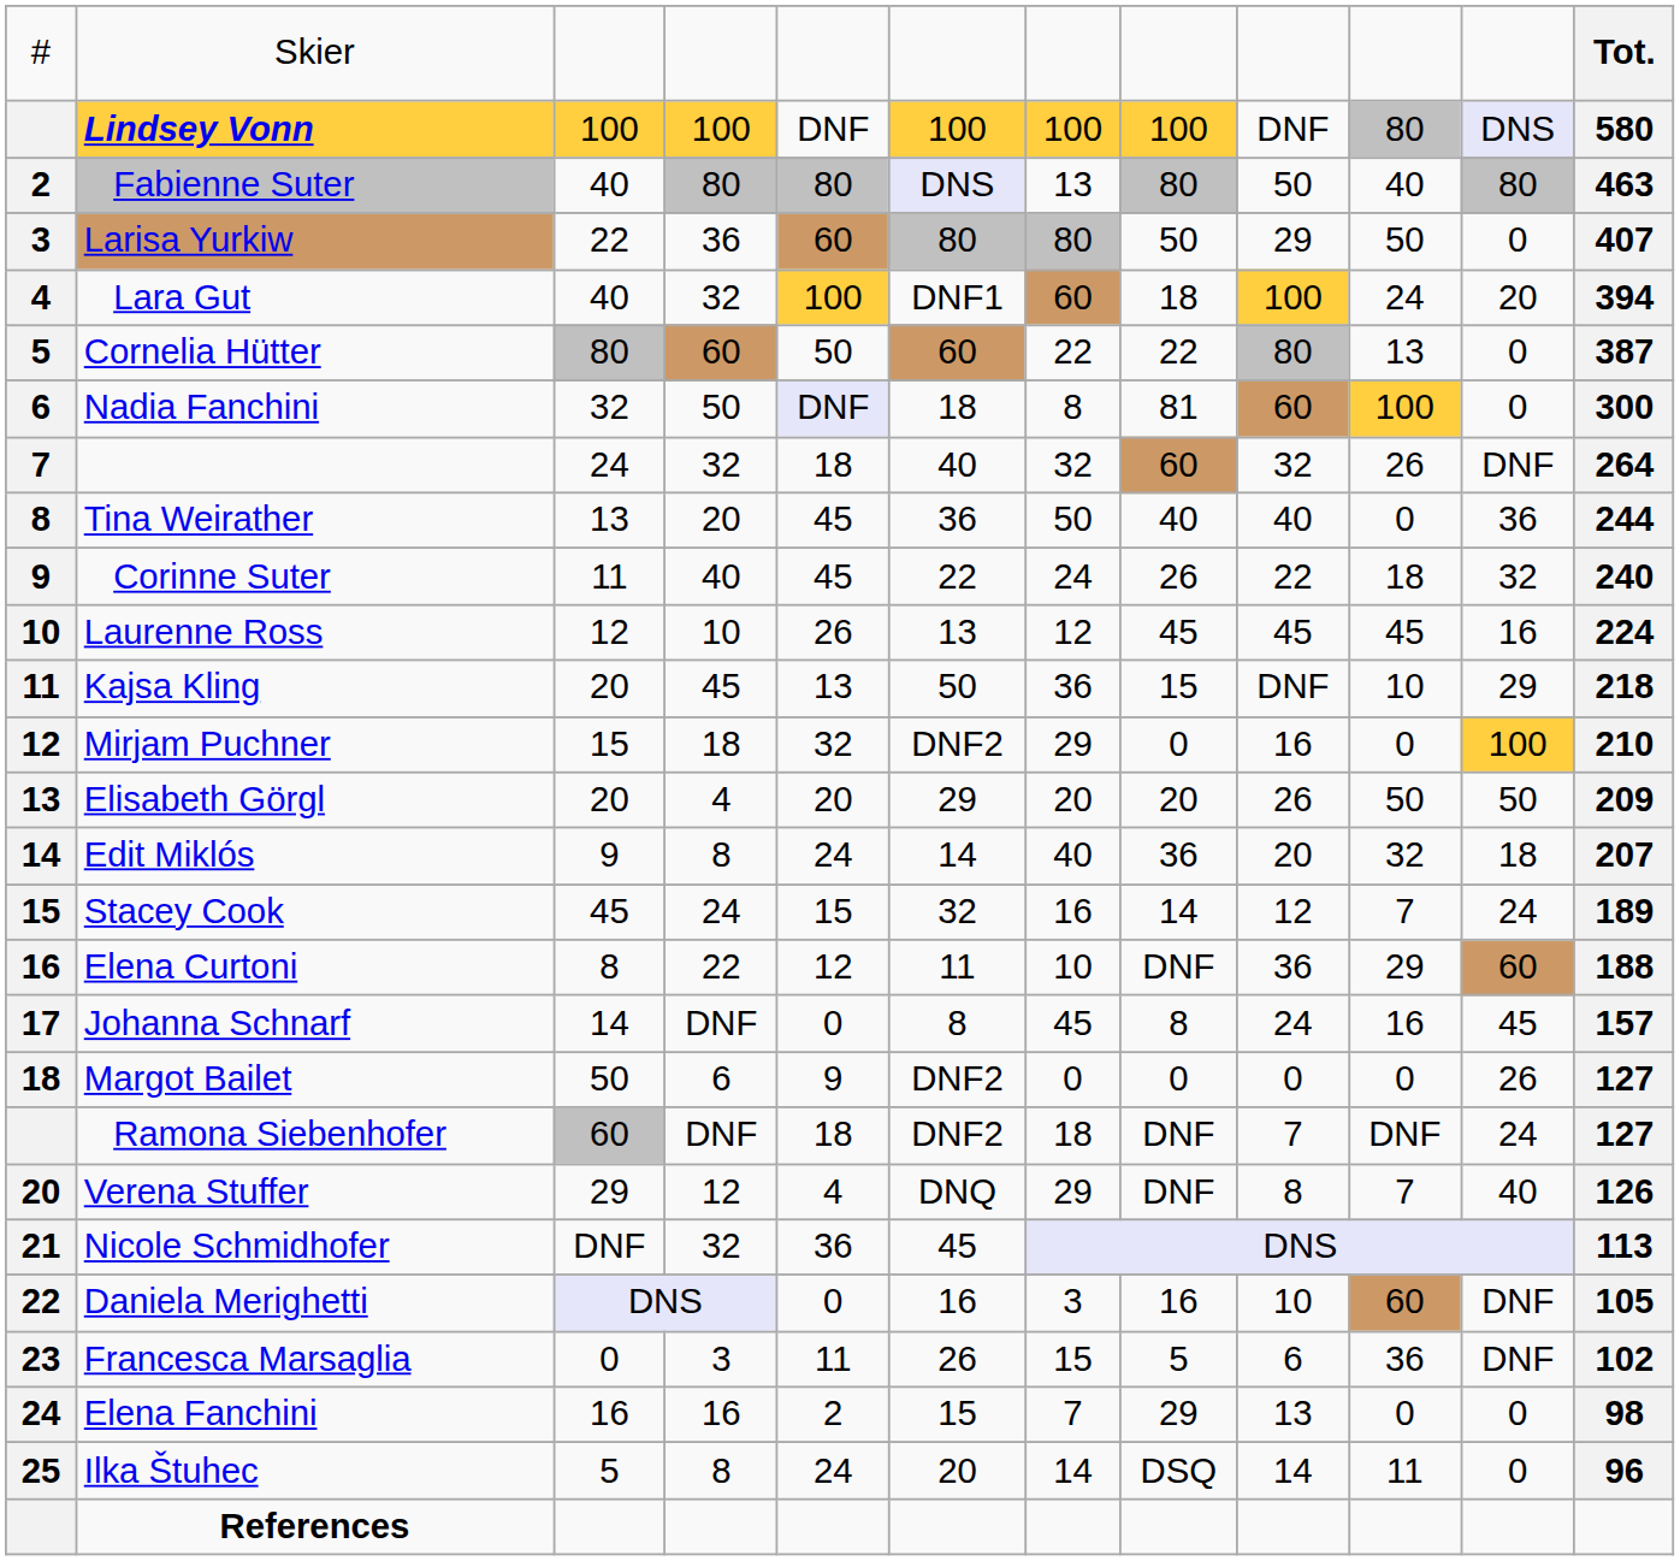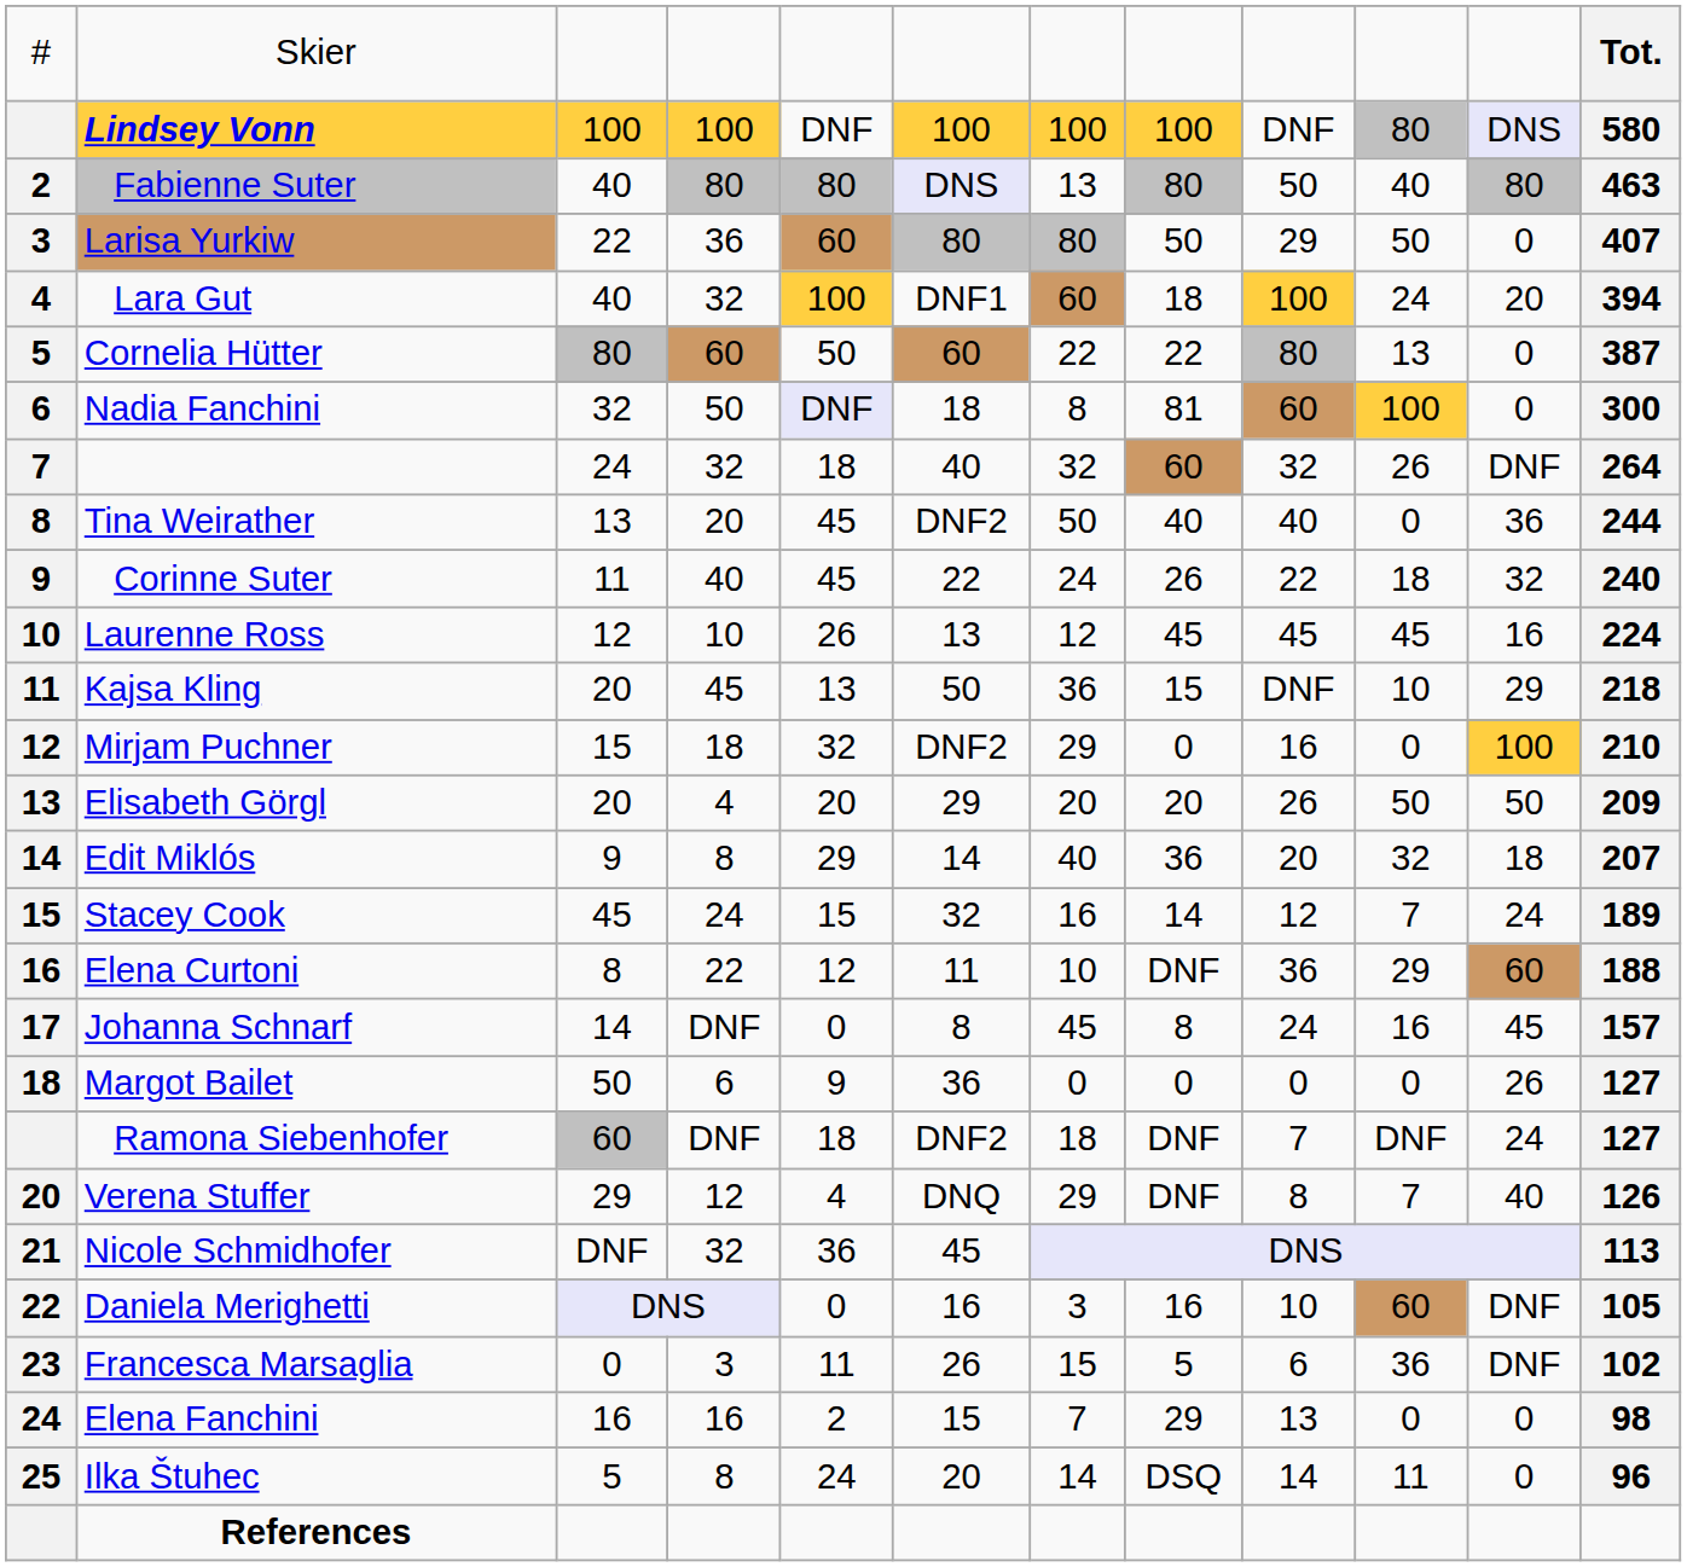 <table class="wikitable" width=60% style="font-size:100%; text-align:center;">
 <tr>
 <td>#</td>
 <td>Skier</td>
 <td><br></td>
 <td><br></td>
 <td><br></td>
 <td><br></td>
 <td><br></td>
 <td><br></td>
 <td><br></td>
 <td><br></td>
 <td><br>  </td>
 <th>Tot.</th>
 </tr>
 <tr>
 <th></th>
 <td align=left bgcolor=ffcf40> <strong><em><a href='#'>Lindsey Vonn</a></em></strong></td>
 <td bgcolor=ffcf40>100</td>
 <td bgcolor=ffcf40>100</td>
 <td>DNF</td>
 <td bgcolor=ffcf40>100</td>
 <td bgcolor=ffcf40>100</td>
 <td bgcolor=ffcf40>100</td>
 <td>DNF</td>
 <td bgcolor=c0c0c0>80</td>
 <td bgcolor=lavender>DNS</td>
 <th>580</th>
 </tr>
 <tr>
 <th>2</th>
 <td align=left bgcolor=c0c0c0>   <a href='#'>Fabienne Suter</a></td>
 <td>40</td>
 <td bgcolor=c0c0c0>80</td>
 <td bgcolor=c0c0c0>80</td>
 <td bgcolor=lavender>DNS</td>
 <td>13</td>
 <td bgcolor=c0c0c0>80</td>
 <td>50</td>
 <td>40</td>
 <td bgcolor=c0c0c0>80</td>
 <th>463</th>
 </tr>
 <tr>
 <th>3</th>
 <td align=left bgcolor=cc9966> <a href='#'>Larisa Yurkiw</a></td>
 <td>22</td>
 <td>36</td>
 <td bgcolor=cc9966>60</td>
 <td bgcolor=c0c0c0>80</td>
 <td bgcolor=c0c0c0>80</td>
 <td>50</td>
 <td>29</td>
 <td>50</td>
 <td>0</td>
 <th>407</th>
 </tr>
 <tr>
 <th>4</th>
 <td align=left>   <a href='#'>Lara Gut</a></td>
 <td>40</td>
 <td>32</td>
 <td bgcolor=ffcf40>100</td>
 <td>DNF1</td>
 <td bgcolor=cc9966>60</td>
 <td>18</td>
 <td bgcolor=ffcf40>100</td>
 <td>24</td>
 <td>20</td>
 <th>394</th>
 </tr>
 <tr>
 <th>5</th>
 <td align=left> <a href='#'>Cornelia Hütter</a></td>
 <td bgcolor=c0c0c0>80</td>
 <td bgcolor=cc9966>60</td>
 <td>50</td>
 <td bgcolor=cc9966>60</td>
 <td>22</td>
 <td>22</td>
 <td bgcolor=c0c0c0>80</td>
 <td>13</td>
 <td>0</td>
 <th>387</th>
 </tr>
 <tr>
 <th>6</th>
 <td align=left> <a href='#'>Nadia Fanchini</a></td>
 <td>32</td>
 <td>50</td>
 <td bgcolor=lavender>DNF</td>
 <td>18</td>
 <td>8</td>
 <td>81</td>
 <td bgcolor=cc9966>60</td>
 <td bgcolor=ffcf40>100</td>
 <td>0</td>
 <th>300</th>
 </tr>
 <tr>
 <th>7</th>
 <td align=left></td>
 <td>24</td>
 <td>32</td>
 <td>18</td>
 <td>40</td>
 <td>32</td>
 <td bgcolor=cc9966>60</td>
 <td>32</td>
 <td>26</td>
 <td>DNF</td>
 <th>264</th>
 </tr>
 <tr>
 <th>8</th>
 <td align=left> <a href='#'>Tina Weirather</a></td>
 <td>13</td>
 <td>20</td>
 <td>45</td>
-<td>36</td>
+<td>DNF2</td>
 <td>50</td>
 <td>40</td>
 <td>40</td>
 <td>0</td>
 <td>36</td>
 <th>244</th>
 </tr>
 <tr>
 <th>9</th>
 <td align=left>   <a href='#'>Corinne Suter</a></td>
 <td>11</td>
 <td>40</td>
 <td>45</td>
 <td>22</td>
 <td>24</td>
 <td>26</td>
 <td>22</td>
 <td>18</td>
 <td>32</td>
 <th>240</th>
 </tr>
 <tr>
 <th>10</th>
 <td align=left> <a href='#'>Laurenne Ross</a></td>
 <td>12</td>
 <td>10</td>
 <td>26</td>
 <td>13</td>
 <td>12</td>
 <td>45</td>
 <td>45</td>
 <td>45</td>
 <td>16</td>
 <th>224</th>
 </tr>
 <tr>
 <th>11</th>
 <td align=left> <a href='#'>Kajsa Kling</a></td>
 <td>20</td>
 <td>45</td>
 <td>13</td>
 <td>50</td>
 <td>36</td>
 <td>15</td>
 <td>DNF</td>
 <td>10</td>
 <td>29</td>
 <th>218</th>
 </tr>
 <tr>
 <th>12</th>
 <td align=left> <a href='#'>Mirjam Puchner</a></td>
 <td>15</td>
 <td>18</td>
 <td>32</td>
 <td>DNF2</td>
 <td>29</td>
 <td>0</td>
 <td>16</td>
 <td>0</td>
 <td bgcolor=ffcf40>100</td>
 <th>210</th>
 </tr>
 <tr>
 <th>13</th>
 <td align=left> <a href='#'>Elisabeth Görgl</a></td>
 <td>20</td>
 <td>4</td>
 <td>20</td>
 <td>29</td>
 <td>20</td>
 <td>20</td>
 <td>26</td>
 <td>50</td>
 <td>50</td>
 <th>209</th>
 </tr>
 <tr>
 <th>14</th>
 <td align=left> <a href='#'>Edit Miklós</a></td>
 <td>9</td>
 <td>8</td>
-<td>24</td>
+<td>29</td>
 <td>14</td>
 <td>40</td>
 <td>36</td>
 <td>20</td>
 <td>32</td>
 <td>18</td>
 <th>207</th>
 </tr>
 <tr>
 <th>15</th>
 <td align=left> <a href='#'>Stacey Cook</a></td>
 <td>45</td>
 <td>24</td>
 <td>15</td>
 <td>32</td>
 <td>16</td>
 <td>14</td>
 <td>12</td>
 <td>7</td>
 <td>24</td>
 <th>189</th>
 </tr>
 <tr>
 <th>16</th>
 <td align=left> <a href='#'>Elena Curtoni</a></td>
 <td>8</td>
 <td>22</td>
 <td>12</td>
 <td>11</td>
 <td>10</td>
 <td>DNF</td>
 <td>36</td>
 <td>29</td>
 <td bgcolor=cc9966>60</td>
 <th>188</th>
 </tr>
 <tr>
 <th>17</th>
 <td align=left> <a href='#'>Johanna Schnarf</a></td>
 <td>14</td>
 <td>DNF</td>
 <td>0</td>
 <td>8</td>
 <td>45</td>
 <td>8</td>
 <td>24</td>
 <td>16</td>
 <td>45</td>
 <th>157</th>
 </tr>
 <tr>
 <th>18</th>
 <td align=left> <a href='#'>Margot Bailet</a></td>
 <td>50</td>
 <td>6</td>
 <td>9</td>
-<td>DNF2</td>
+<td>36</td>
 <td>0</td>
 <td>0</td>
 <td>0</td>
 <td>0</td>
 <td>26</td>
 <th>127</th>
 </tr>
 <tr>
 <th></th>
 <td align=left>   <a href='#'>Ramona Siebenhofer</a></td>
 <td bgcolor=c0c0c0>60</td>
 <td>DNF</td>
 <td>18</td>
 <td>DNF2</td>
 <td>18</td>
 <td>DNF</td>
 <td>7</td>
 <td>DNF</td>
 <td>24</td>
 <th>127</th>
 </tr>
 <tr>
 <th>20</th>
 <td align=left> <a href='#'>Verena Stuffer</a></td>
 <td>29</td>
 <td>12</td>
 <td>4</td>
 <td>DNQ</td>
 <td>29</td>
 <td>DNF</td>
 <td>8</td>
 <td>7</td>
 <td>40</td>
 <th>126</th>
 </tr>
 <tr>
 <th>21</th>
 <td align=left> <a href='#'>Nicole Schmidhofer</a></td>
 <td>DNF</td>
 <td>32</td>
 <td>36</td>
 <td>45</td>
 <td colspan=5 bgcolor=lavender>DNS</td>
 <th>113</th>
 </tr>
 <tr>
 <th>22</th>
 <td align=left> <a href='#'>Daniela Merighetti</a></td>
 <td colspan=2 bgcolor=lavender>DNS</td>
 <td>0</td>
 <td>16</td>
 <td>3</td>
 <td>16</td>
 <td>10</td>
 <td bgcolor=cc9966>60</td>
 <td>DNF</td>
 <th>105</th>
 </tr>
 <tr>
 <th>23</th>
 <td align=left> <a href='#'>Francesca Marsaglia</a></td>
 <td>0</td>
 <td>3</td>
 <td>11</td>
 <td>26</td>
 <td>15</td>
 <td>5</td>
 <td>6</td>
 <td>36</td>
 <td>DNF</td>
 <th>102</th>
 </tr>
 <tr>
 <th>24</th>
 <td align=left> <a href='#'>Elena Fanchini</a></td>
 <td>16</td>
 <td>16</td>
 <td>2</td>
 <td>15</td>
 <td>7</td>
 <td>29</td>
 <td>13</td>
 <td>0</td>
 <td>0</td>
 <th>98</th>
 </tr>
 <tr>
 <th>25</th>
 <td align=left> <a href='#'>Ilka Štuhec</a></td>
 <td>5</td>
 <td>8</td>
 <td>24</td>
 <td>20</td>
 <td>14</td>
 <td>DSQ</td>
 <td>14</td>
 <td>11</td>
 <td>0</td>
 <th>96</th>
 </tr>
 <tr>
 <th></th>
 <td align=center><strong>References</strong></td>
 <td></td>
 <td></td>
 <td></td>
 <td></td>
 <td></td>
 <td></td>
 <td></td>
 <td></td>
 <td></td>
 </tr>
 </table>
